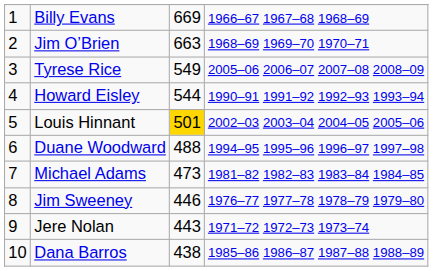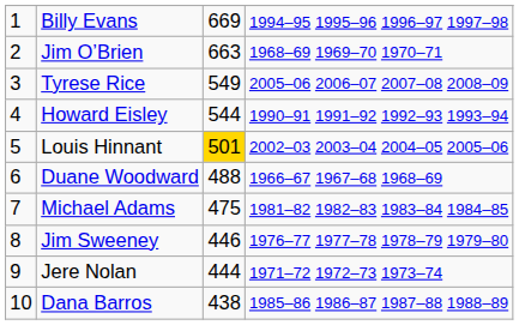 <table class="wikitable">
 <tr>
 </tr>
 <tr>
 <td>1</td>
 <td><a href='#'>Billy Evans</a></td>
 <td>669</td>
-<td style="font-size:80%;"><a href='#'>1966–67</a> <a href='#'>1967–68</a> <a href='#'>1968–69</a></td>
+<td style="font-size:80%;"><a href='#'>1994–95</a> <a href='#'>1995–96</a> <a href='#'>1996–97</a> <a href='#'>1997–98</a></td>
 </tr>
 <tr>
 <td>2</td>
 <td><a href='#'>Jim O’Brien</a></td>
 <td>663</td>
 <td style="font-size:80%;"><a href='#'>1968–69</a> <a href='#'>1969–70</a> <a href='#'>1970–71</a></td>
 </tr>
 <tr>
 <td>3</td>
 <td><a href='#'>Tyrese Rice</a></td>
 <td>549</td>
 <td style="font-size:80%;"><a href='#'>2005–06</a> <a href='#'>2006–07</a> <a href='#'>2007–08</a> <a href='#'>2008–09</a></td>
 </tr>
 <tr>
 <td>4</td>
 <td><a href='#'>Howard Eisley</a></td>
 <td>544</td>
 <td style="font-size:80%;"><a href='#'>1990–91</a> <a href='#'>1991–92</a> <a href='#'>1992–93</a> <a href='#'>1993–94</a></td>
 </tr>
 <tr>
 <td>5</td>
 <td>Louis Hinnant</td>
 <td style="background: gold;">501</td>
 <td style="font-size:80%;"><a href='#'>2002–03</a> <a href='#'>2003–04</a> <a href='#'>2004–05</a> <a href='#'>2005–06</a></td>
 </tr>
 <tr>
 <td>6</td>
 <td><a href='#'>Duane Woodward</a></td>
 <td>488</td>
-<td style="font-size:80%;"><a href='#'>1994–95</a> <a href='#'>1995–96</a> <a href='#'>1996–97</a> <a href='#'>1997–98</a></td>
+<td style="font-size:80%;"><a href='#'>1966–67</a> <a href='#'>1967–68</a> <a href='#'>1968–69</a></td>
 </tr>
 <tr>
 <td>7</td>
 <td><a href='#'>Michael Adams</a></td>
-<td>473</td>
+<td>475</td>
 <td style="font-size:80%;"><a href='#'>1981–82</a> <a href='#'>1982–83</a> <a href='#'>1983–84</a> <a href='#'>1984–85</a></td>
 </tr>
 <tr>
 <td>8</td>
 <td><a href='#'>Jim Sweeney</a></td>
 <td>446</td>
 <td style="font-size:80%;"><a href='#'>1976–77</a> <a href='#'>1977–78</a> <a href='#'>1978–79</a> <a href='#'>1979–80</a></td>
 </tr>
 <tr>
 <td>9</td>
 <td>Jere Nolan</td>
-<td>443</td>
+<td>444</td>
 <td style="font-size:80%;"><a href='#'>1971–72</a> <a href='#'>1972–73</a> <a href='#'>1973–74</a></td>
 </tr>
 <tr>
 <td>10</td>
 <td><a href='#'>Dana Barros</a></td>
 <td>438</td>
 <td style="font-size:80%;"><a href='#'>1985–86</a> <a href='#'>1986–87</a> <a href='#'>1987–88</a> <a href='#'>1988–89</a></td>
 </tr>
 </table>
